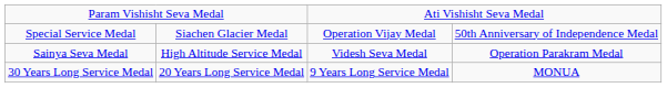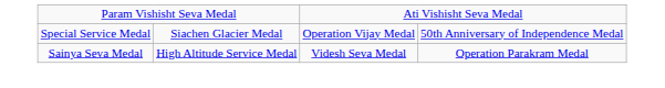 <table class="wikitable" style="margin:1em auto; text-align:center;">
 <tr>
 <td colspan="2"><a href='#'>Param Vishisht Seva Medal</a></td>
 <td colspan="2"><a href='#'>Ati Vishisht Seva Medal</a></td>
 </tr>
 <tr>
 <td><a href='#'>Special Service Medal</a></td>
 <td><a href='#'>Siachen Glacier Medal</a></td>
 <td><a href='#'>Operation Vijay Medal</a></td>
 <td><a href='#'>50th Anniversary of Independence Medal</a></td>
 </tr>
 <tr>
 <td><a href='#'>Sainya Seva Medal</a></td>
 <td><a href='#'>High Altitude Service Medal</a></td>
 <td><a href='#'>Videsh Seva Medal</a></td>
 <td><a href='#'>Operation Parakram Medal</a></td>
 </tr>
-<tr>
-<td><a href='#'>30 Years Long Service Medal</a></td>
-<td><a href='#'>20 Years Long Service Medal</a></td>
-<td><a href='#'>9 Years Long Service Medal</a></td>
-<td><a href='#'>MONUA</a></td>
-</tr>
 </table>
